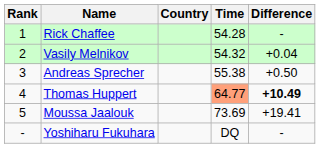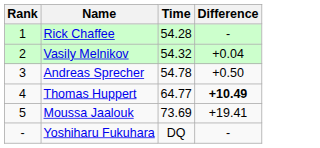 <table class="wikitable sortable" style="text-align:center">
 <tr>
 <th>Rank</th>
 <th>Name</th>
-<th>Country</th>
 <th>Time</th>
 <th>Difference</th>
 </tr>
 <tr style="background:#cfc;">
 <td>1</td>
 <td align=left><a href='#'>Rick Chaffee</a></td>
-<td align=left></td>
 <td>54.28</td>
 <td>-</td>
 </tr>
 <tr style="background:#cfc;">
 <td>2</td>
 <td align=left><a href='#'>Vasily Melnikov</a></td>
-<td align=left></td>
 <td>54.32</td>
 <td>+0.04</td>
 </tr>
 <tr>
 <td>3</td>
 <td align=left><a href='#'>Andreas Sprecher</a></td>
-<td align=left></td>
-<td>55.38</td>
+<td>54.78</td>
 <td>+0.50</td>
 </tr>
 <tr>
 <td>4</td>
 <td align=left><a href='#'>Thomas Huppert</a></td>
-<td align=left></td>
-<td style="background: lightsalmon;">64.77</td>
+<td>64.77</td>
 <td><strong>+10.49</strong></td>
 </tr>
 <tr>
 <td>5</td>
 <td align=left><a href='#'>Moussa Jaalouk</a></td>
-<td align=left></td>
 <td>73.69</td>
 <td>+19.41</td>
 </tr>
 <tr>
 <td>-</td>
 <td align=left><a href='#'>Yoshiharu Fukuhara</a></td>
-<td align=left></td>
 <td>DQ</td>
 <td>-</td>
 </tr>
 </table>
